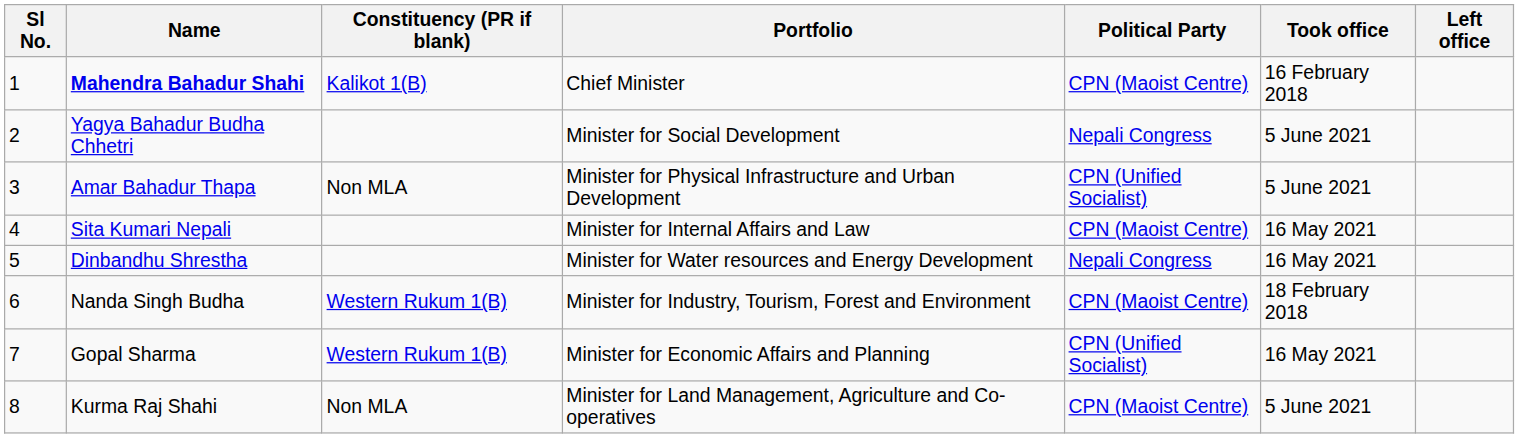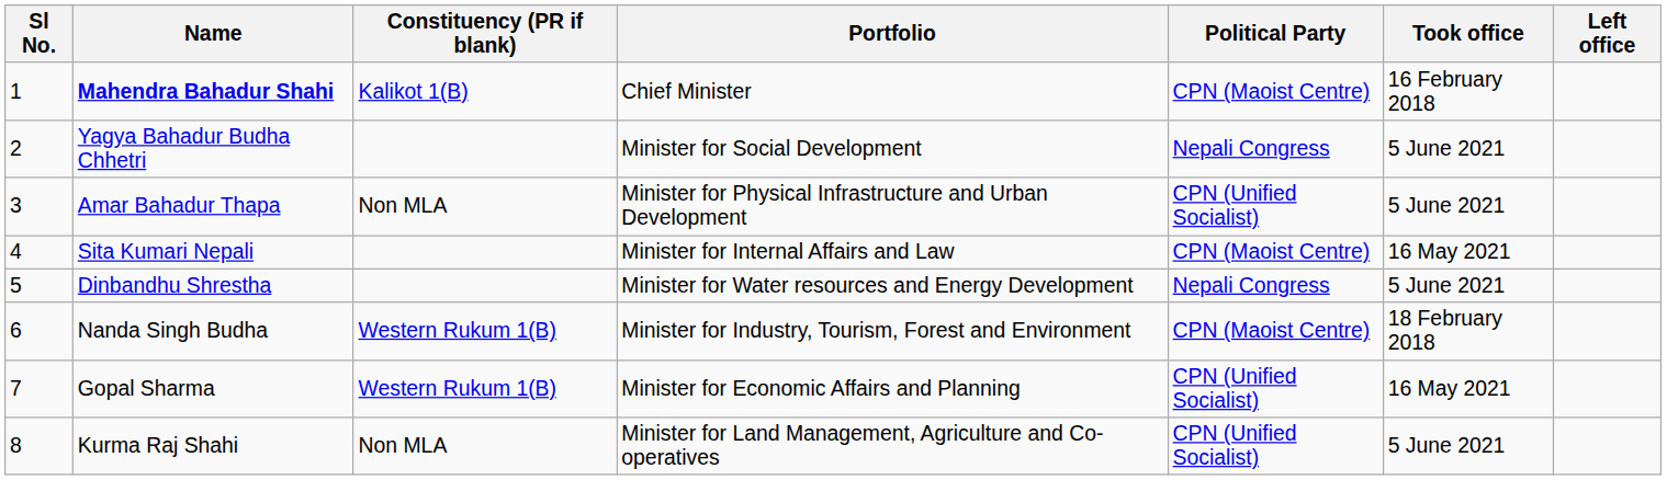 <table class="wikitable">
 <tr>
 <th>Sl No.</th>
 <th>Name</th>
 <th>Constituency (PR if blank)</th>
 <th>Portfolio</th>
 <th>Political Party</th>
 <th>Took office</th>
 <th>Left office</th>
 </tr>
 <tr>
 <td>1</td>
 <td><strong><a href='#'>Mahendra Bahadur Shahi</a></strong></td>
 <td><a href='#'>Kalikot 1(B)</a></td>
 <td>Chief Minister</td>
 <td><a href='#'>CPN (Maoist Centre)</a></td>
 <td>16 February 2018</td>
 <td></td>
 </tr>
 <tr>
 <td>2</td>
 <td><a href='#'>Yagya Bahadur Budha Chhetri</a></td>
 <td></td>
 <td>Minister for Social Development</td>
 <td><a href='#'>Nepali Congress</a></td>
 <td>5 June 2021</td>
 <td></td>
 </tr>
 <tr>
 <td>3</td>
 <td><a href='#'>Amar Bahadur Thapa</a></td>
 <td>Non MLA</td>
 <td>Minister for Physical Infrastructure and Urban Development</td>
 <td><a href='#'>CPN (Unified Socialist)</a></td>
 <td>5 June 2021</td>
 <td></td>
 </tr>
 <tr>
 <td>4</td>
 <td><a href='#'>Sita Kumari Nepali</a></td>
 <td></td>
 <td>Minister for Internal Affairs and Law</td>
 <td><a href='#'>CPN (Maoist Centre)</a></td>
 <td>16 May 2021</td>
 <td></td>
 </tr>
 <tr>
 <td>5</td>
 <td><a href='#'>Dinbandhu Shrestha</a></td>
 <td></td>
 <td>Minister for Water resources and Energy Development</td>
 <td><a href='#'>Nepali Congress</a></td>
-<td>16 May 2021</td>
+<td>5 June 2021</td>
 <td></td>
 </tr>
 <tr>
 <td>6</td>
 <td>Nanda Singh Budha</td>
 <td><a href='#'>Western Rukum 1(B)</a></td>
 <td>Minister for Industry, Tourism, Forest and Environment</td>
 <td><a href='#'>CPN (Maoist Centre)</a></td>
 <td>18 February 2018</td>
 <td></td>
 </tr>
 <tr>
 <td>7</td>
 <td>Gopal Sharma</td>
 <td><a href='#'>Western Rukum 1(B)</a></td>
 <td>Minister for Economic Affairs and Planning</td>
 <td><a href='#'>CPN (Unified Socialist)</a></td>
 <td>16 May 2021</td>
 <td></td>
 </tr>
 <tr>
 <td>8</td>
 <td>Kurma Raj Shahi</td>
 <td>Non MLA</td>
 <td>Minister for Land Management, Agriculture and Co-operatives</td>
-<td><a href='#'>CPN (Maoist Centre)</a></td>
+<td><a href='#'>CPN (Unified Socialist)</a></td>
 <td>5 June 2021</td>
 <td></td>
 </tr>
 </table>
